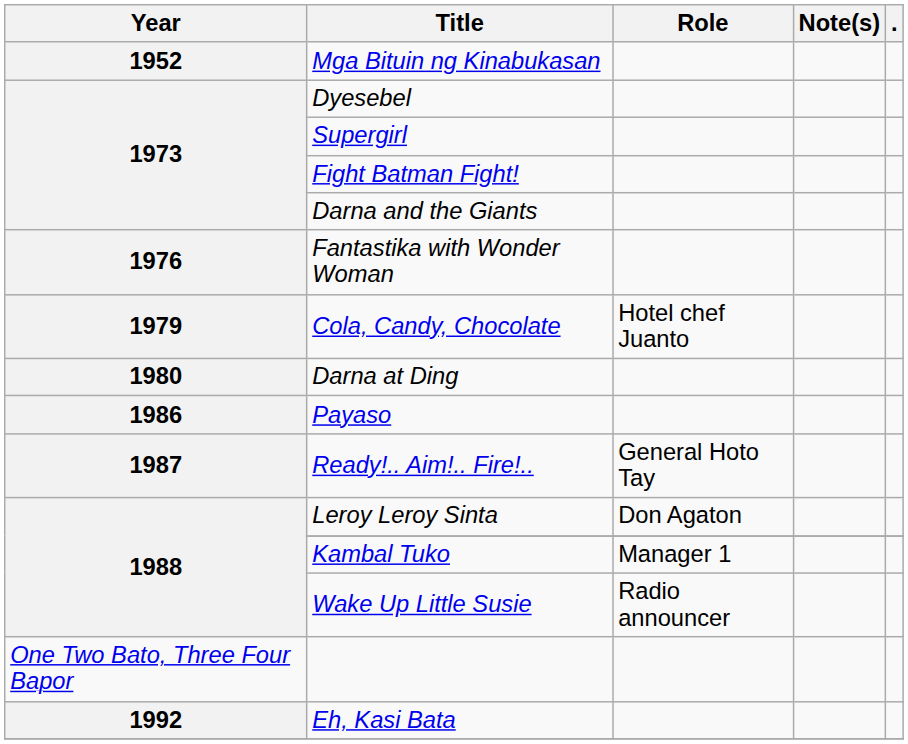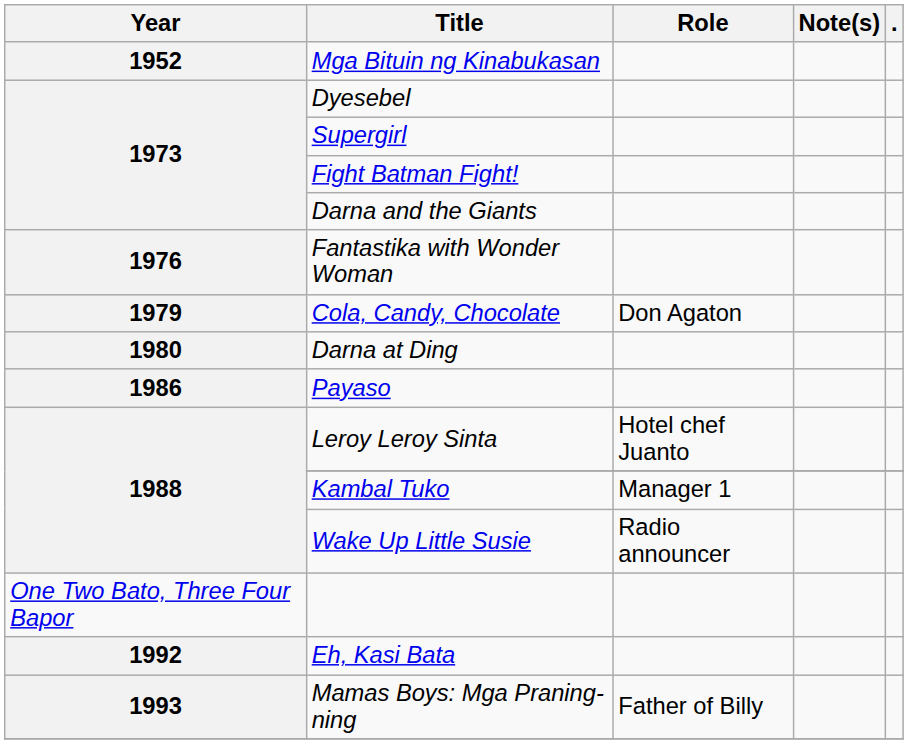 <table class="wikitable plainrowheaders sortable">
 <tr>
 <th scope="col">Year</th>
 <th scope="col">Title</th>
 <th scope="col" class="unsortable">Role</th>
 <th scope="col" class="unsortable">Note(s)</th>
 <th scope="col" class="unsortable">.</th>
 </tr>
 <tr>
 <th scope="row">1952</th>
 <td><em><a href='#'>Mga Bituin ng Kinabukasan</a></em> </td>
 <td></td>
 <td></td>
 <td style="text-align:center;"></td>
 </tr>
 <tr>
 <th rowspan="4" scope="row">1973</th>
 <td><em>Dyesebel</em> </td>
 <td></td>
 <td></td>
 <td style="text-align:center;"></td>
 </tr>
 <tr>
 <td><em><a href='#'>Supergirl</a></em> </td>
 <td></td>
 <td></td>
 <td style="text-align:center;"></td>
 </tr>
 <tr>
 <td><em><a href='#'>Fight Batman Fight!</a></em> </td>
 <td></td>
 <td></td>
 <td style="text-align:center;"></td>
 </tr>
 <tr>
 <td><em>Darna and the Giants</em> </td>
 <td></td>
 <td></td>
 <td style="text-align:center;"></td>
 </tr>
 <tr>
 <th scope="row">1976</th>
 <td><em>Fantastika with Wonder Woman</em></td>
 <td></td>
 <td></td>
 <td style="text-align:center;"></td>
 </tr>
 <tr>
 <th scope="row">1979</th>
 <td><em><a href='#'>Cola, Candy, Chocolate</a></em></td>
-<td>Hotel chef Juanto</td>
+<td>Don Agaton</td>
 <td></td>
 <td style="text-align:center;"></td>
 </tr>
 <tr>
 <th scope="row">1980</th>
 <td><em>Darna at Ding</em> </td>
 <td></td>
 <td></td>
 <td style="text-align:center;"></td>
 </tr>
 <tr>
 <th scope="row">1986</th>
 <td><em><a href='#'>Payaso</a></em></td>
 <td></td>
 <td></td>
 <td style="text-align:center;"></td>
 </tr>
 <tr>
-<th scope="row">1987</th>
-<td><em><a href='#'>Ready!.. Aim!.. Fire!..</a></em> </td>
-<td>General Hoto Tay</td>
-<td></td>
-<td style="text-align:center;"></td>
-</tr>
-<tr>
 <th rowspan="4" scope="row">1988</th>
 <td><em>Leroy Leroy Sinta</em></td>
-<td>Don Agaton</td>
+<td>Hotel chef Juanto</td>
 <td></td>
 <td style="text-align:center;"></td>
 </tr>
 <tr>
 </tr>
 <tr>
 <td><em><a href='#'>Kambal Tuko</a></em> </td>
 <td>Manager 1</td>
 <td></td>
 <td style="text-align:center;"></td>
 </tr>
 <tr>
 <td><em><a href='#'>Wake Up Little Susie</a></em> </td>
 <td>Radio announcer</td>
 <td></td>
 <td style="text-align:center;"></td>
 </tr>
 <tr>
 <td><em><a href='#'>One Two Bato, Three Four Bapor</a></em> </td>
 <td></td>
 <td></td>
 <td style="text-align:center;"></td>
 </tr>
 <tr>
 <th scope="row">1992</th>
 <td><em><a href='#'>Eh, Kasi Bata</a></em> </td>
 <td></td>
 <td></td>
 <td style="text-align:center;"></td>
 </tr>
 <tr>
+<th scope="row">1993</th>
+<td><em>Mamas Boys: Mga Praning-ning</em> </td>
+<td>Father of Billy</td>
+<td></td>
+<td style="text-align:center;"></td>
+</tr>
+<tr>
 </tr>
 </table>
